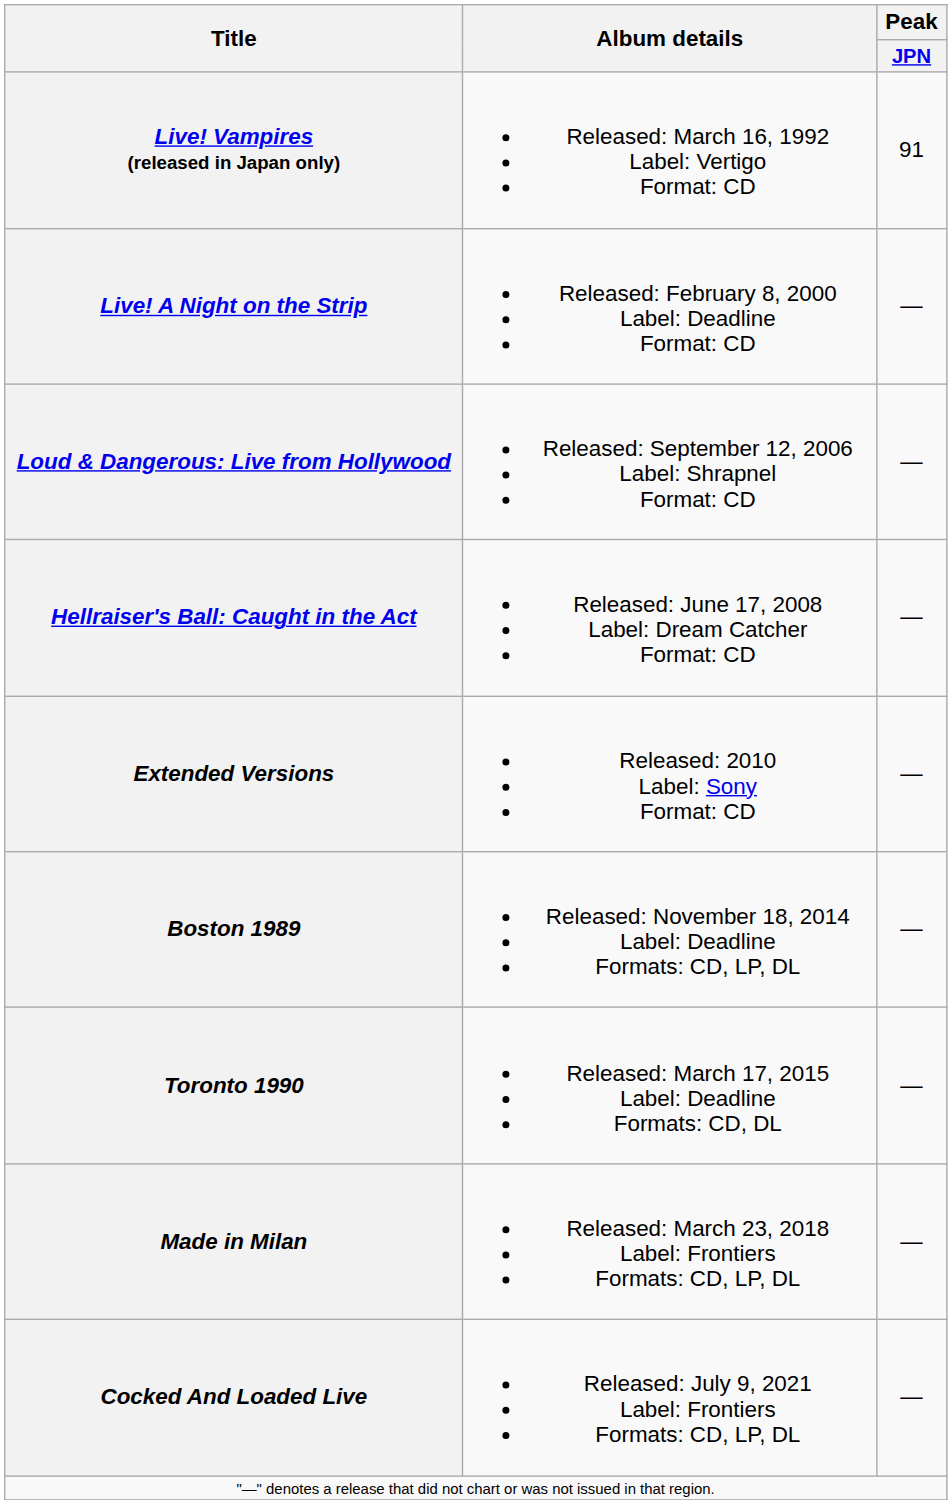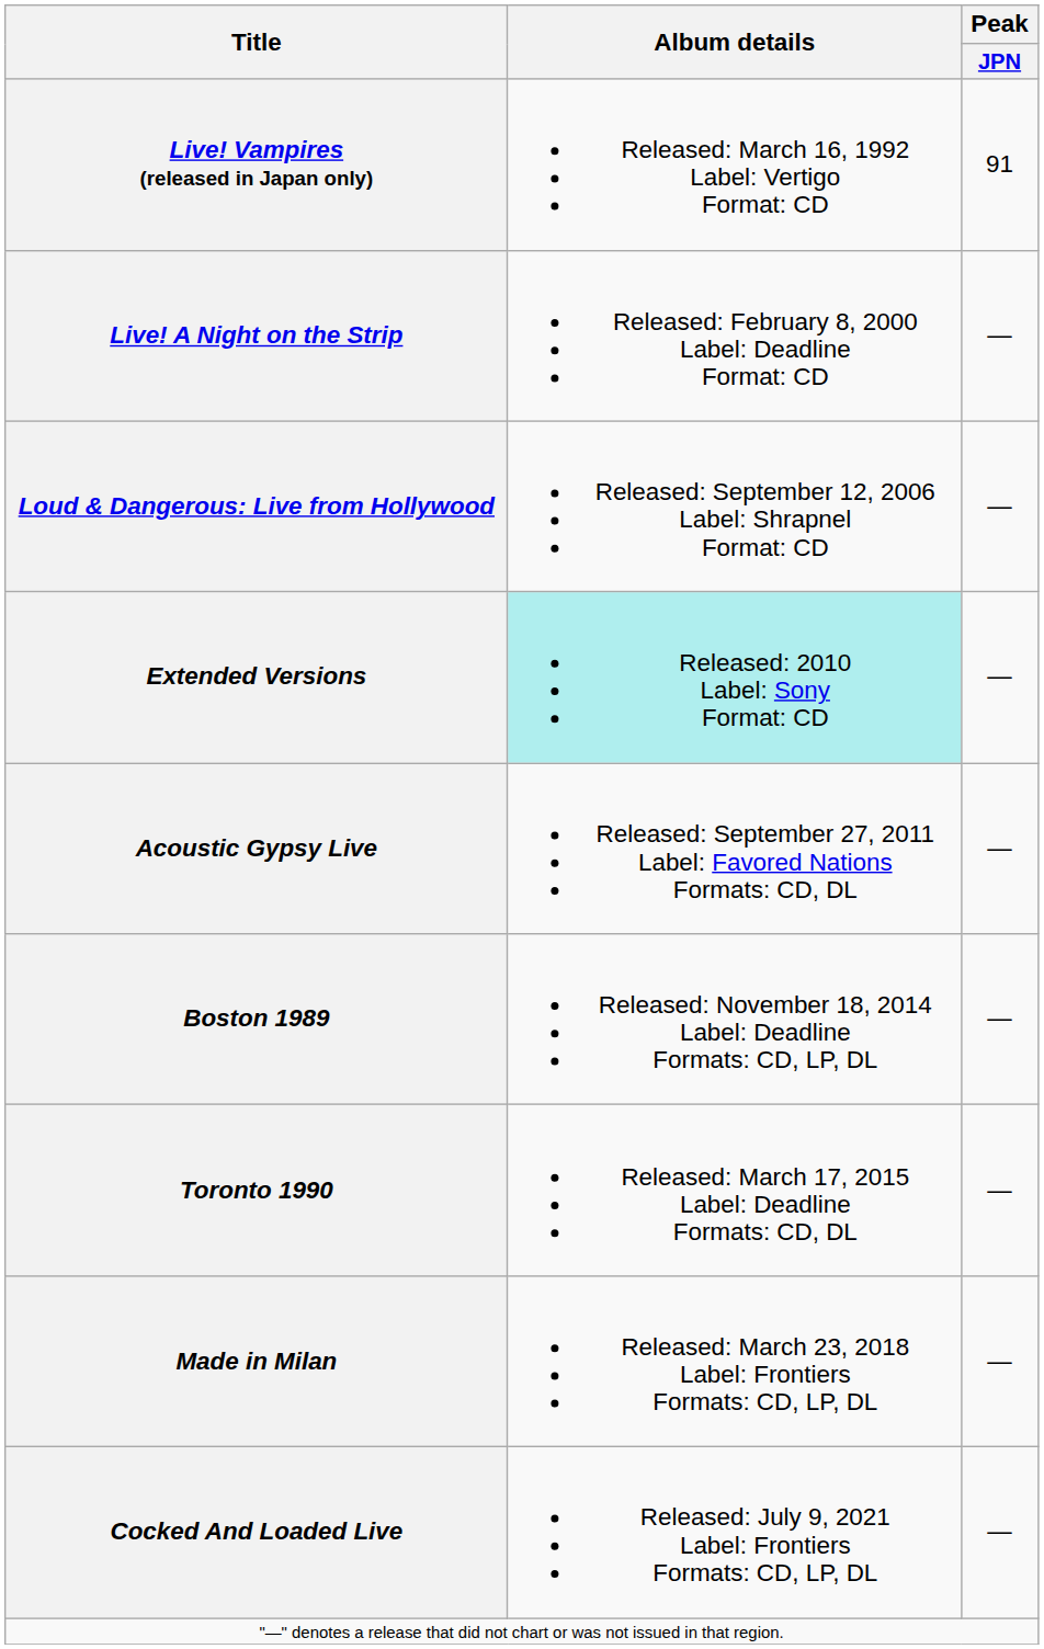 <table class="wikitable plainrowheaders" style="text-align:center;">
 <tr>
 <th scope="col" rowspan="2" style="width:20em;">Title</th>
 <th scope="col" rowspan="2" style="width:18em;">Album details</th>
 <th scope="col" colspan="1">Peak</th>
 </tr>
 <tr>
 <th scope="col" style="width:3em;font-size:90%;"><a href='#'>JPN</a><br></th>
 </tr>
 <tr>
 <th scope="row"><em><a href='#'>Live! Vampires</a></em><br><small>(released in Japan only)</small></th>
 <td><br><ul><li>Released: March 16, 1992</li><li>Label: Vertigo</li><li>Format: CD</li></ul></td>
 <td>91</td>
 </tr>
 <tr>
 <th scope="row"><em><a href='#'>Live! A Night on the Strip</a></em></th>
 <td><br><ul><li>Released: February 8, 2000</li><li>Label: Deadline</li><li>Format: CD</li></ul></td>
 <td>—</td>
 </tr>
 <tr>
 <th scope="row"><em><a href='#'>Loud & Dangerous: Live from Hollywood</a></em></th>
 <td><br><ul><li>Released: September 12, 2006</li><li>Label: Shrapnel</li><li>Format: CD</li></ul></td>
 <td>—</td>
 </tr>
 <tr>
-<th scope="row"><em><a href='#'>Hellraiser's Ball: Caught in the Act</a></em></th>
-<td><br><ul><li>Released: June 17, 2008</li><li>Label: Dream Catcher</li><li>Format: CD</li></ul></td>
+<th scope="row"><em>Extended Versions</em></th>
+<td style="background: paleturquoise;"><br><ul><li>Released: 2010</li><li>Label: <a href='#'>Sony</a></li><li>Format: CD</li></ul></td>
 <td>—</td>
 </tr>
 <tr>
-<th scope="row"><em>Extended Versions</em></th>
-<td><br><ul><li>Released: 2010</li><li>Label: <a href='#'>Sony</a></li><li>Format: CD</li></ul></td>
+<th scope="row"><em>Acoustic Gypsy Live</em></th>
+<td><br><ul><li>Released: September 27, 2011</li><li>Label: <a href='#'>Favored Nations</a></li><li>Formats: CD, DL</li></ul></td>
 <td>—</td>
 </tr>
 <tr>
 <th scope="row"><em>Boston 1989</em></th>
 <td><br><ul><li>Released: November 18, 2014</li><li>Label: Deadline</li><li>Formats: CD, LP, DL</li></ul></td>
 <td>—</td>
 </tr>
 <tr>
 <th scope="row"><em>Toronto 1990</em></th>
 <td><br><ul><li>Released: March 17, 2015</li><li>Label: Deadline</li><li>Formats: CD, DL</li></ul></td>
 <td>—</td>
 </tr>
 <tr>
 <th scope="row"><em>Made in Milan</em></th>
 <td><br><ul><li>Released: March 23, 2018</li><li>Label: Frontiers</li><li>Formats: CD, LP, DL</li></ul></td>
 <td>—</td>
 </tr>
 <tr>
 <th scope="row"><em>Cocked And Loaded Live</em></th>
 <td><br><ul><li>Released: July 9, 2021</li><li>Label: Frontiers</li><li>Formats: CD, LP, DL</li></ul></td>
 <td>—</td>
 </tr>
 <tr>
 <td align="center" colspan="3" style="font-size: 8pt">"—" denotes a release that did not chart or was not issued in that region.</td>
 </tr>
 </table>
